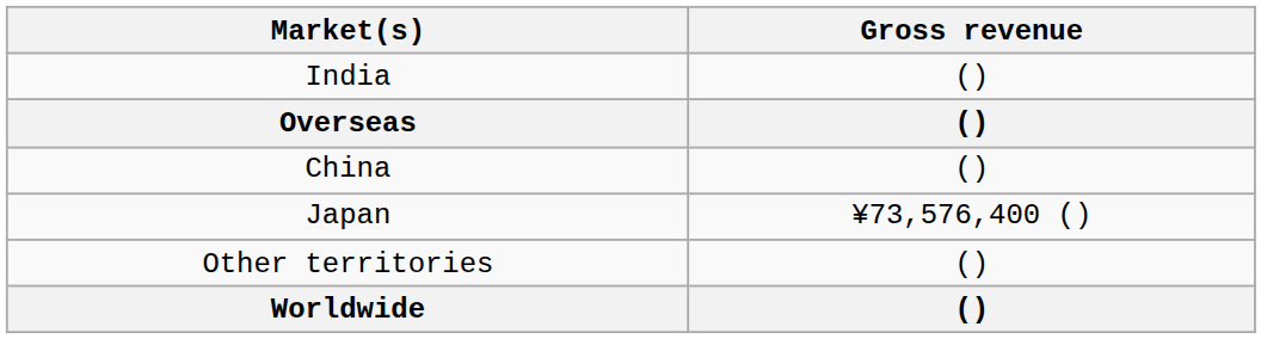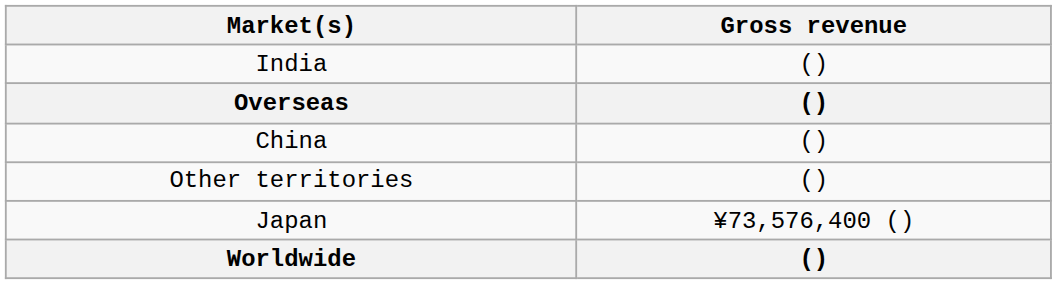 <table class="wikitable sortable"  style="float:right; width:45%; text-align:center;">
 <tr>
 <th>Market(s)</th>
 <th>Gross revenue</th>
 </tr>
 <tr>
 <td>India</td>
 <td> ()</td>
 </tr>
 <tr>
 <th>Overseas</th>
 <th> ()</th>
 </tr>
 <tr>
 <td>China</td>
 <td> ()</td>
 </tr>
 <tr>
+<td>Other territories</td>
+<td> ()</td>
+</tr>
+<tr>
 <td>Japan</td>
 <td>¥73,576,400   ()</td>
-</tr>
-<tr>
-<td>Other territories</td>
-<td> ()</td>
 </tr>
 <tr>
 <th>Worldwide</th>
 <th> ()</th>
 </tr>
 </table>
